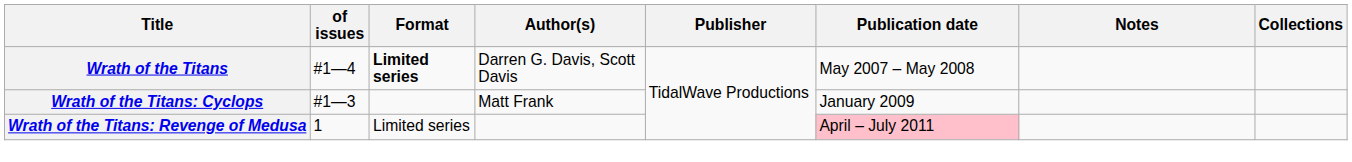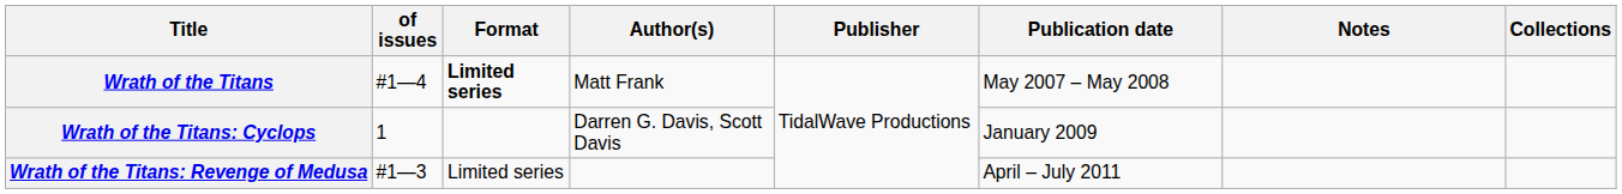 <table class="wikitable">
 <tr>
 <th>Title</th>
 <th style="width:40pt"> of issues</th>
 <th style="width:75pt">Format</th>
 <th style="width:125pt">Author(s)</th>
 <th style="width:125pt">Publisher</th>
 <th style="width:150pt">Publication date</th>
 <th style="width:175pt">Notes</th>
 <th>Collections</th>
 </tr>
 <tr>
 <th><em><a href='#'>Wrath of the Titans</a></em></th>
 <td>#1—4</td>
 <td><strong>Limited series</strong></td>
-<td>Darren G. Davis, Scott Davis</td>
+<td>Matt Frank</td>
 <td rowspan="3">TidalWave Productions</td>
 <td>May 2007 – May 2008</td>
 <td></td>
 <td></td>
 </tr>
 <tr>
 <th><em><a href='#'>Wrath of the Titans: Cyclops</a></em></th>
-<td>#1—3</td>
+<td>1</td>
 <td></td>
-<td>Matt Frank</td>
+<td>Darren G. Davis, Scott Davis</td>
 <td>January 2009</td>
 <td></td>
 <td></td>
 </tr>
 <tr>
 <th><em><a href='#'>Wrath of the Titans: Revenge of Medusa</a></em></th>
-<td>1</td>
+<td>#1—3</td>
 <td>Limited series</td>
 <td></td>
-<td style="background: pink;">April – July 2011</td>
+<td>April – July 2011</td>
 <td></td>
 <td></td>
 </tr>
 </table>
